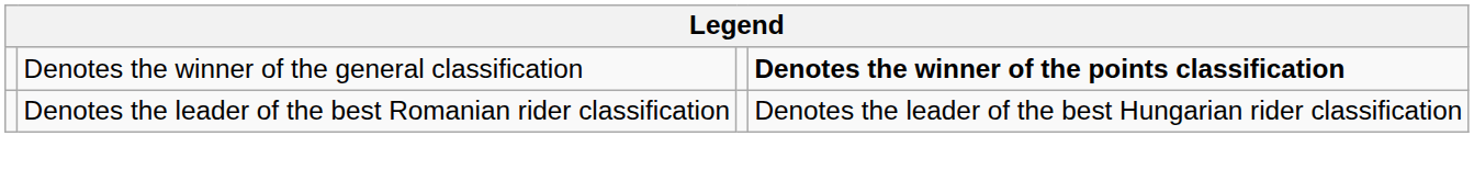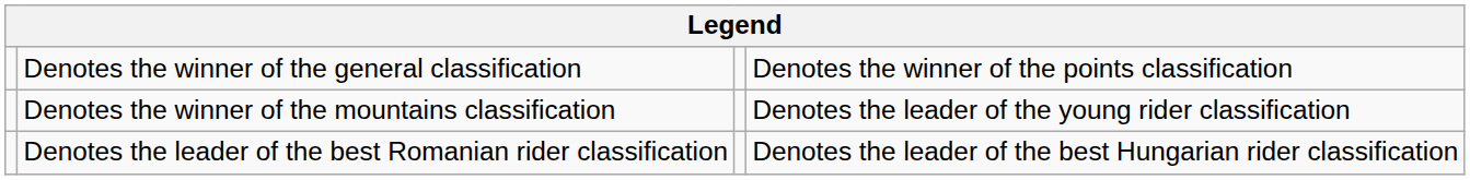 <table class="wikitable">
 <tr>
 <th colspan="4">Legend</th>
 </tr>
 <tr>
 <td></td>
 <td>Denotes the winner of the general classification</td>
 <td></td>
-<td><strong>Denotes the winner of the points classification</strong></td>
+<td>Denotes the winner of the points classification</td>
+</tr>
+<tr>
+<td></td>
+<td>Denotes the winner of the mountains classification</td>
+<td></td>
+<td>Denotes the leader of the young rider classification</td>
 </tr>
 <tr>
 <td></td>
 <td>Denotes the leader of the best Romanian rider classification</td>
 <td></td>
 <td>Denotes the leader of the best Hungarian rider classification</td>
 </tr>
 </table>
